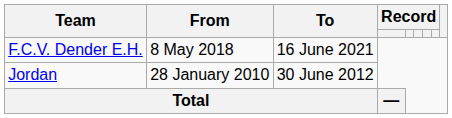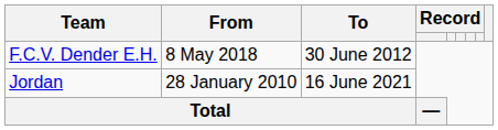 <table class=wikitable style=text-align:center>
 <tr>
 <th rowspan=2>Team</th>
 <th rowspan=2>From</th>
 <th rowspan=2>To</th>
 <th colspan=5>Record</th>
 <th rowspan=2></th>
 </tr>
 <tr>
 <th></th>
 <th></th>
 <th></th>
 <th></th>
 <th></th>
 </tr>
 <tr>
 <td align=left><a href='#'>F.C.V. Dender E.H.</a></td>
 <td align=left>8 May 2018</td>
-<td align=left>16 June 2021<br></td>
+<td align=left>30 June 2012<br></td>
 </tr>
 <tr>
 <td align=left><a href='#'>Jordan</a></td>
 <td align=left>28 January 2010</td>
-<td align=left>30 June 2012<br></td>
+<td align=left>16 June 2021<br></td>
 </tr>
 <tr>
 <th colspan=3>Total<br></th>
 <th>—</th>
 </tr>
 </table>
